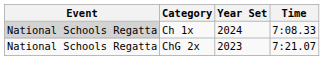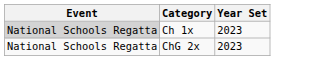 <table class="wikitable">
 <tr>
 <th>Event</th>
 <th>Category</th>
 <th>Year Set</th>
-<th>Time</th>
 </tr>
 <tr>
 <td style="background: lightgrey;">National Schools Regatta</td>
 <td>Ch 1x</td>
-<td>2024</td>
-<td>7:08.33</td>
+<td>2023</td>
 </tr>
 <tr>
 <td>National Schools Regatta</td>
 <td>ChG 2x</td>
 <td>2023</td>
-<td>7:21.07</td>
 </tr>
 </table>
